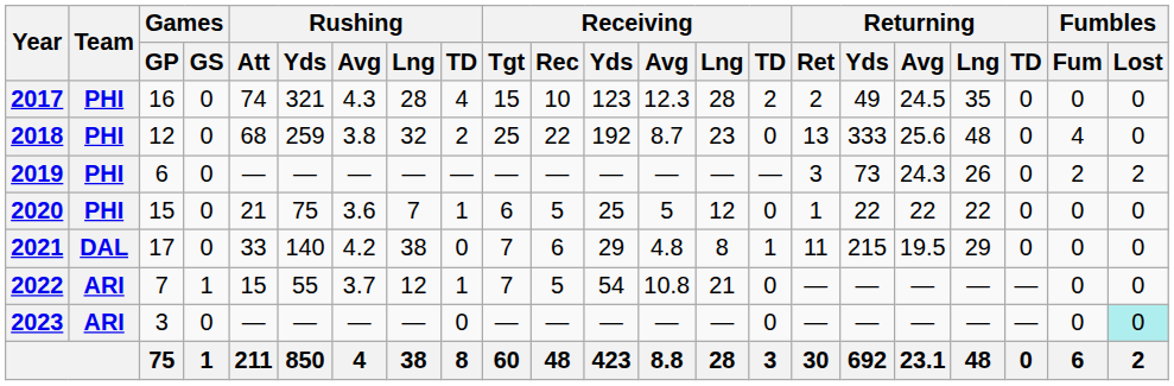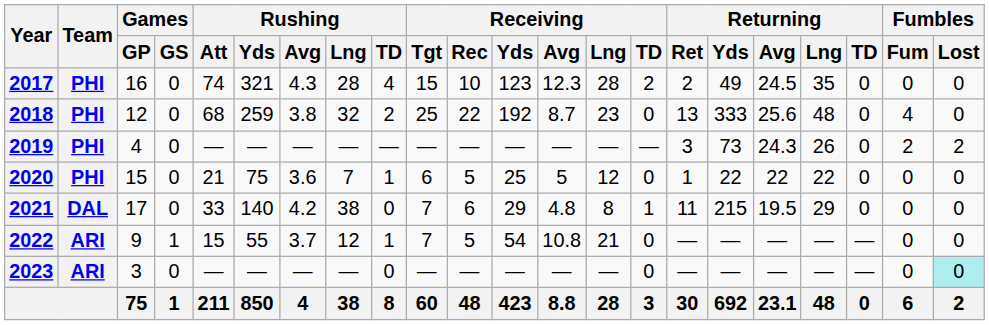 <table class="wikitable" style="text-align: center;">
 <tr>
 <th rowspan="2">Year</th>
 <th rowspan="2">Team</th>
 <th colspan="2">Games</th>
 <th colspan="5">Rushing</th>
 <th colspan="6">Receiving</th>
 <th colspan="5">Returning</th>
 <th colspan="2">Fumbles</th>
 </tr>
 <tr>
 <th>GP</th>
 <th>GS</th>
 <th>Att</th>
 <th>Yds</th>
 <th>Avg</th>
 <th>Lng</th>
 <th>TD</th>
 <th>Tgt</th>
 <th>Rec</th>
 <th>Yds</th>
 <th>Avg</th>
 <th>Lng</th>
 <th>TD</th>
 <th>Ret</th>
 <th>Yds</th>
 <th>Avg</th>
 <th>Lng</th>
 <th>TD</th>
 <th>Fum</th>
 <th>Lost</th>
 </tr>
 <tr>
 <th><a href='#'>2017</a></th>
 <th><a href='#'>PHI</a></th>
 <td>16</td>
 <td>0</td>
 <td>74</td>
 <td>321</td>
 <td>4.3</td>
 <td>28</td>
 <td>4</td>
 <td>15</td>
 <td>10</td>
 <td>123</td>
 <td>12.3</td>
 <td>28</td>
 <td>2</td>
 <td>2</td>
 <td>49</td>
 <td>24.5</td>
 <td>35</td>
 <td>0</td>
 <td>0</td>
 <td>0</td>
 </tr>
 <tr>
 <th><a href='#'>2018</a></th>
 <th><a href='#'>PHI</a></th>
 <td>12</td>
 <td>0</td>
 <td>68</td>
 <td>259</td>
 <td>3.8</td>
 <td>32</td>
 <td>2</td>
 <td>25</td>
 <td>22</td>
 <td>192</td>
 <td>8.7</td>
 <td>23</td>
 <td>0</td>
 <td>13</td>
 <td>333</td>
 <td>25.6</td>
 <td>48</td>
 <td>0</td>
 <td>4</td>
 <td>0</td>
 </tr>
 <tr>
 <th><a href='#'>2019</a></th>
 <th><a href='#'>PHI</a></th>
-<td>6</td>
+<td>4</td>
 <td>0</td>
 <td>—</td>
 <td>—</td>
 <td>—</td>
 <td>—</td>
 <td>—</td>
 <td>—</td>
 <td>—</td>
 <td>—</td>
 <td>—</td>
 <td>—</td>
 <td>—</td>
 <td>3</td>
 <td>73</td>
 <td>24.3</td>
 <td>26</td>
 <td>0</td>
 <td>2</td>
 <td>2</td>
 </tr>
 <tr>
 <th><a href='#'>2020</a></th>
 <th><a href='#'>PHI</a></th>
 <td>15</td>
 <td>0</td>
 <td>21</td>
 <td>75</td>
 <td>3.6</td>
 <td>7</td>
 <td>1</td>
 <td>6</td>
 <td>5</td>
 <td>25</td>
 <td>5</td>
 <td>12</td>
 <td>0</td>
 <td>1</td>
 <td>22</td>
 <td>22</td>
 <td>22</td>
 <td>0</td>
 <td>0</td>
 <td>0</td>
 </tr>
 <tr>
 <th><a href='#'>2021</a></th>
 <th><a href='#'>DAL</a></th>
 <td>17</td>
 <td>0</td>
 <td>33</td>
 <td>140</td>
 <td>4.2</td>
 <td>38</td>
 <td>0</td>
 <td>7</td>
 <td>6</td>
 <td>29</td>
 <td>4.8</td>
 <td>8</td>
 <td>1</td>
 <td>11</td>
 <td>215</td>
 <td>19.5</td>
 <td>29</td>
 <td>0</td>
 <td>0</td>
 <td>0</td>
 </tr>
 <tr>
 <th><a href='#'>2022</a></th>
 <th><a href='#'>ARI</a></th>
-<td>7</td>
+<td>9</td>
 <td>1</td>
 <td>15</td>
 <td>55</td>
 <td>3.7</td>
 <td>12</td>
 <td>1</td>
 <td>7</td>
 <td>5</td>
 <td>54</td>
 <td>10.8</td>
 <td>21</td>
 <td>0</td>
 <td>—</td>
 <td>—</td>
 <td>—</td>
 <td>—</td>
 <td>—</td>
 <td>0</td>
 <td>0</td>
 </tr>
 <tr>
 <th><a href='#'>2023</a></th>
 <th><a href='#'>ARI</a></th>
 <td>3</td>
 <td>0</td>
 <td>—</td>
 <td>—</td>
 <td>—</td>
 <td>—</td>
 <td>0</td>
 <td>—</td>
 <td>—</td>
 <td>—</td>
 <td>—</td>
 <td>—</td>
 <td>0</td>
 <td>—</td>
 <td>—</td>
 <td>—</td>
 <td>—</td>
 <td>—</td>
 <td>0</td>
 <td style="background: paleturquoise;">0</td>
 </tr>
 <tr>
 <th colspan="2"></th>
 <th>75</th>
 <th>1</th>
 <th>211</th>
 <th>850</th>
 <th>4</th>
 <th>38</th>
 <th>8</th>
 <th>60</th>
 <th>48</th>
 <th>423</th>
 <th>8.8</th>
 <th>28</th>
 <th>3</th>
 <th>30</th>
 <th>692</th>
 <th>23.1</th>
 <th>48</th>
 <th>0</th>
 <th>6</th>
 <th>2</th>
 </tr>
 </table>
